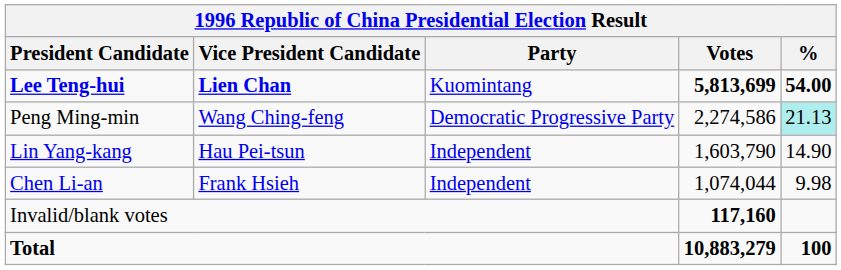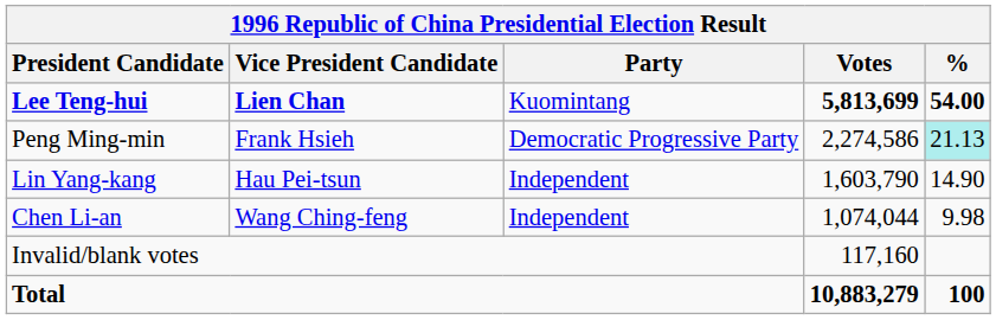 <table class="wikitable" style="margin:1em auto; text-align:left;">
 <tr>
 <th colspan=5><a href='#'>1996 Republic of China Presidential Election</a> Result</th>
 </tr>
 <tr>
 <th>President Candidate</th>
 <th>Vice President Candidate</th>
 <th>Party</th>
 <th>Votes</th>
 <th>%</th>
 </tr>
 <tr>
 <td><strong><a href='#'>Lee Teng-hui</a></strong></td>
 <td><strong><a href='#'>Lien Chan</a></strong></td>
 <td> <a href='#'>Kuomintang</a></td>
 <td align=right><strong>5,813,699</strong></td>
 <td align=right><strong>54.00</strong></td>
 </tr>
 <tr>
 <td>Peng Ming-min</td>
-<td><a href='#'>Wang Ching-feng</a></td>
+<td><a href='#'>Frank Hsieh</a></td>
 <td><a href='#'>Democratic Progressive Party</a></td>
 <td align=right>2,274,586</td>
 <td align=right style="background: paleturquoise;">21.13</td>
 </tr>
 <tr>
 <td><a href='#'>Lin Yang-kang</a></td>
 <td><a href='#'>Hau Pei-tsun</a></td>
 <td><a href='#'>Independent</a></td>
 <td align=right>1,603,790</td>
 <td align=right>14.90</td>
 </tr>
 <tr>
 <td><a href='#'>Chen Li-an</a></td>
-<td><a href='#'>Frank Hsieh</a></td>
+<td><a href='#'>Wang Ching-feng</a></td>
 <td><a href='#'>Independent</a></td>
 <td align=right>1,074,044</td>
 <td align=right>9.98</td>
 </tr>
 <tr>
 <td colspan=3>Invalid/blank votes</td>
-<td align=right><strong>117,160</strong></td>
+<td align=right>117,160</td>
 <td></td>
 </tr>
 <tr>
 <td colspan=3><strong>Total</strong></td>
 <td align=right><strong>10,883,279</strong></td>
 <td align=right><strong>100</strong></td>
 </tr>
 </table>
